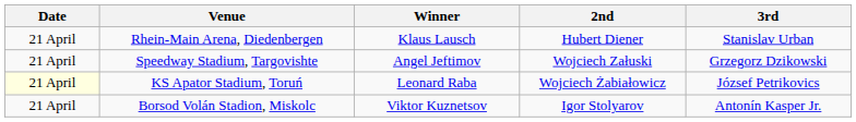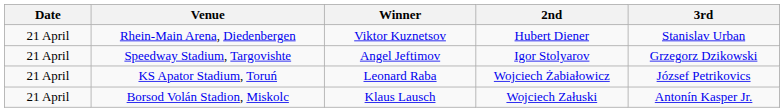 <table class="wikitable" style="text-align:center">
 <tr>
 <th width=100>Date</th>
 <th width=280>Venue</th>
 <th width=180>Winner</th>
 <th width=180>2nd</th>
 <th width=180>3rd</th>
 </tr>
 <tr>
 <td align=center>21 April</td>
 <td> <a href='#'>Rhein-Main Arena</a>, <a href='#'>Diedenbergen</a></td>
-<td> <a href='#'>Klaus Lausch</a></td>
+<td> <a href='#'>Viktor Kuznetsov</a></td>
 <td> <a href='#'>Hubert Diener</a></td>
 <td> <a href='#'>Stanislav Urban</a></td>
 </tr>
 <tr>
 <td align=center>21 April</td>
 <td> <a href='#'>Speedway Stadium</a>, <a href='#'>Targovishte</a></td>
 <td> <a href='#'>Angel Jeftimov</a></td>
-<td> <a href='#'>Wojciech Załuski</a></td>
+<td> <a href='#'>Igor Stolyarov</a></td>
 <td> <a href='#'>Grzegorz Dzikowski</a></td>
 </tr>
 <tr>
-<td align=center style="background: lightyellow;">21 April</td>
+<td align=center>21 April</td>
 <td> <a href='#'>KS Apator Stadium</a>, <a href='#'>Toruń</a></td>
 <td> <a href='#'>Leonard Raba</a></td>
 <td> <a href='#'>Wojciech Żabiałowicz</a></td>
 <td> <a href='#'>József Petrikovics</a></td>
 </tr>
 <tr>
 <td align=center>21 April</td>
 <td> <a href='#'>Borsod Volán Stadion</a>, <a href='#'>Miskolc</a></td>
-<td> <a href='#'>Viktor Kuznetsov</a></td>
-<td> <a href='#'>Igor Stolyarov</a></td>
+<td> <a href='#'>Klaus Lausch</a></td>
+<td> <a href='#'>Wojciech Załuski</a></td>
 <td> <a href='#'>Antonín Kasper Jr.</a></td>
 </tr>
 </table>
